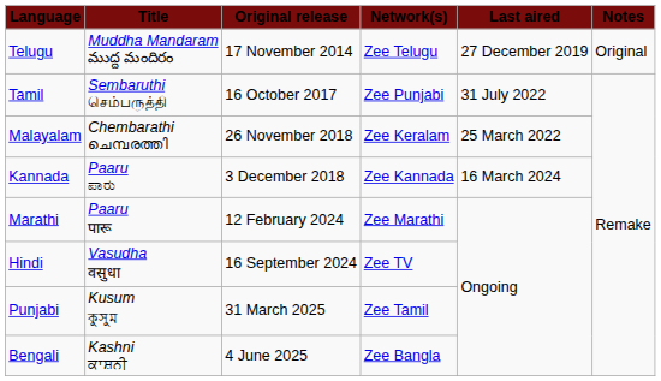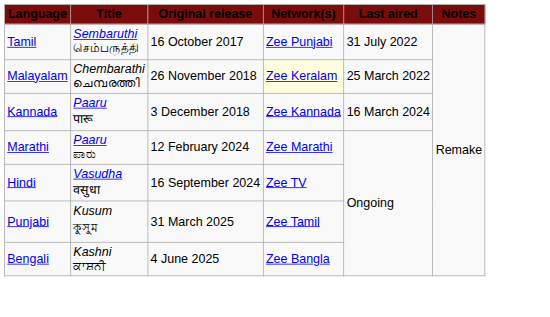 <table class="wikitable">
 <tr>
 <th style="background:#7b0c0c;">Language</th>
 <th style="background:#7b0c0c;">Title</th>
 <th style="background:#7b0c0c;">Original release</th>
 <th style="background:#7b0c0c;">Network(s)</th>
 <th style="background:#7b0c0c;">Last aired</th>
 <th style="background:#7b0c0c;">Notes</th>
-</tr>
-<tr>
-<td><a href='#'>Telugu</a></td>
-<td><em><a href='#'>Muddha Mandaram</a></em> <br> ముద్ద మందిరం</td>
-<td>17 November 2014</td>
-<td><a href='#'>Zee Telugu</a></td>
-<td>27 December 2019</td>
-<td>Original</td>
 </tr>
 <tr>
 <td><a href='#'>Tamil</a></td>
 <td><em><a href='#'>Sembaruthi</a></em> <br> செம்பருத்தி</td>
 <td>16 October 2017</td>
 <td><a href='#'>Zee Punjabi</a></td>
 <td>31 July 2022</td>
 <td rowspan="7">Remake</td>
 </tr>
 <tr>
 <td><a href='#'>Malayalam</a></td>
 <td><em>Chembarathi</em> <br> ചെമ്പരത്തി</td>
 <td>26 November 2018</td>
-<td><a href='#'>Zee Keralam</a></td>
+<td style="background: lightyellow;"><a href='#'>Zee Keralam</a></td>
 <td>25 March 2022</td>
 </tr>
 <tr>
 <td><a href='#'>Kannada</a></td>
-<td><em><a href='#'>Paaru</a></em> <br> ಪಾರು</td>
+<td><em><a href='#'>Paaru</a></em> <br> पारू</td>
 <td>3 December 2018</td>
 <td><a href='#'>Zee Kannada</a></td>
 <td>16 March 2024</td>
 </tr>
 <tr>
 <td><a href='#'>Marathi</a></td>
-<td><em><a href='#'>Paaru</a></em> <br> पारू</td>
+<td><em><a href='#'>Paaru</a></em> <br> ಪಾರು</td>
 <td>12 February 2024</td>
 <td><a href='#'>Zee Marathi</a></td>
 <td rowspan="4">Ongoing</td>
 </tr>
 <tr>
 <td><a href='#'>Hindi</a></td>
 <td><em><a href='#'>Vasudha</a></em> <br> वसुधा</td>
 <td>16 September 2024</td>
 <td><a href='#'>Zee TV</a></td>
 </tr>
 <tr>
 <td><a href='#'>Punjabi</a></td>
 <td><em>Kusum</em> <br> কুসুম</td>
 <td>31 March 2025</td>
 <td><a href='#'>Zee Tamil</a></td>
 </tr>
 <tr>
 <td><a href='#'>Bengali</a></td>
 <td><em>Kashni</em> <br> ਕਾਸ਼ਨੀ</td>
 <td>4 June 2025</td>
 <td><a href='#'>Zee Bangla</a></td>
 </tr>
 </table>
